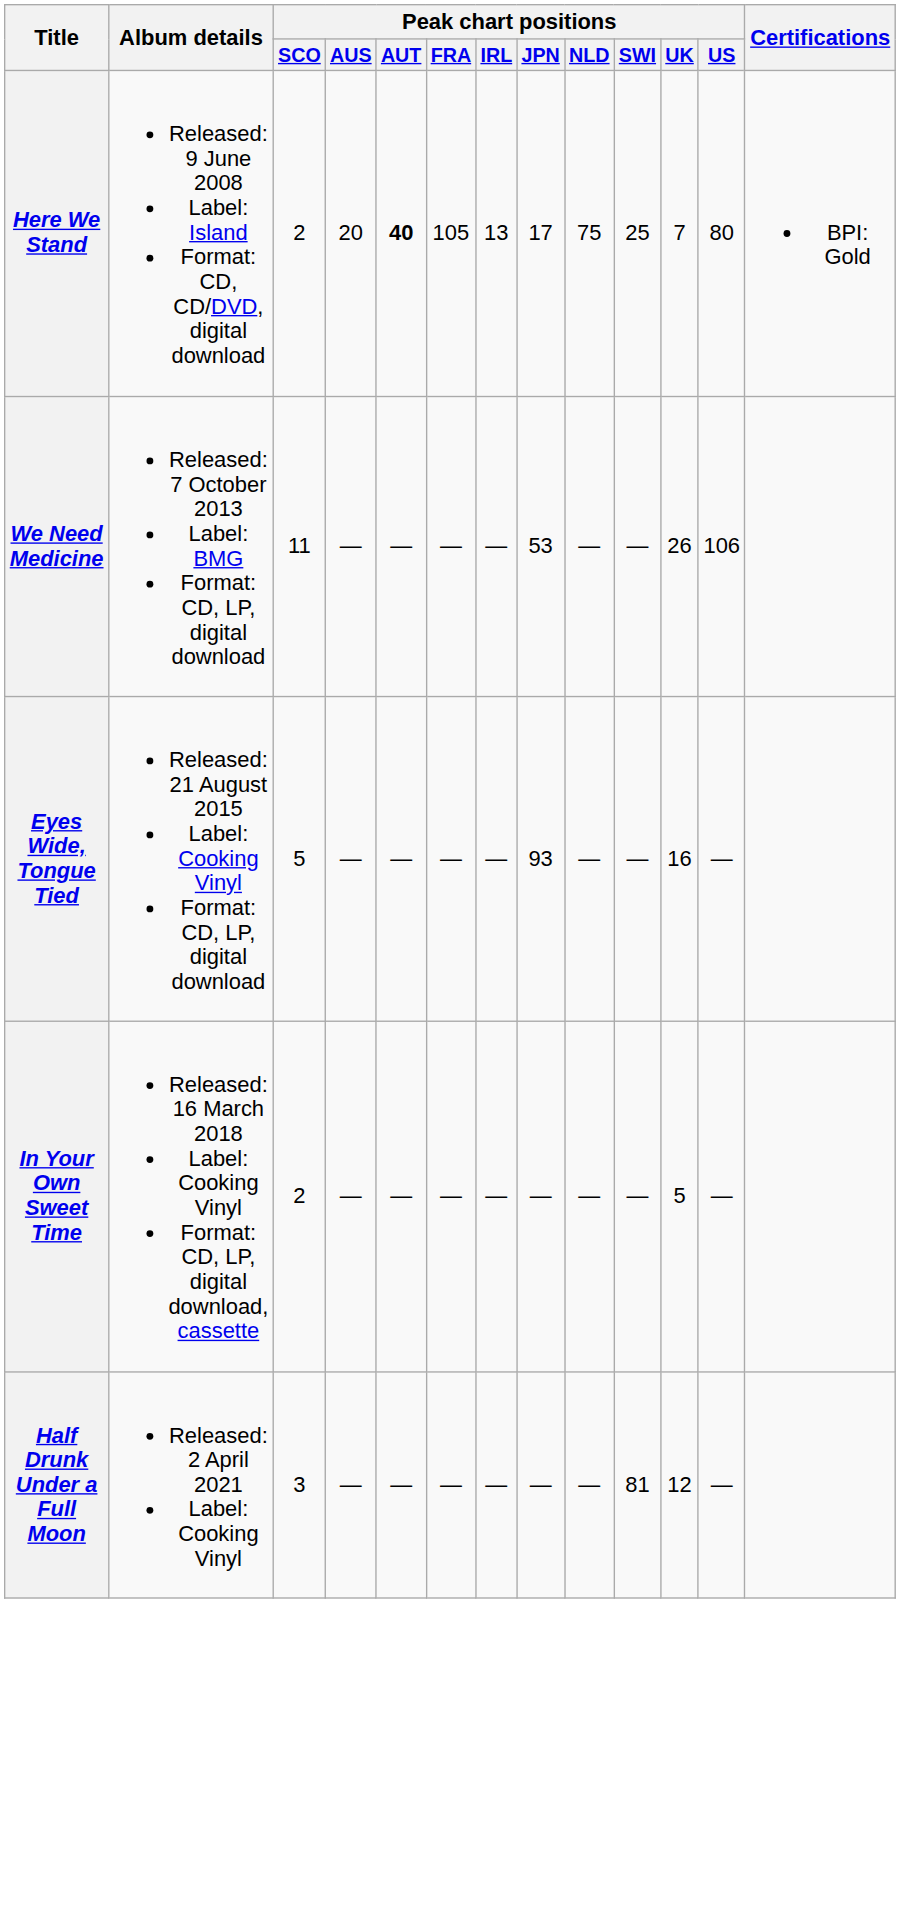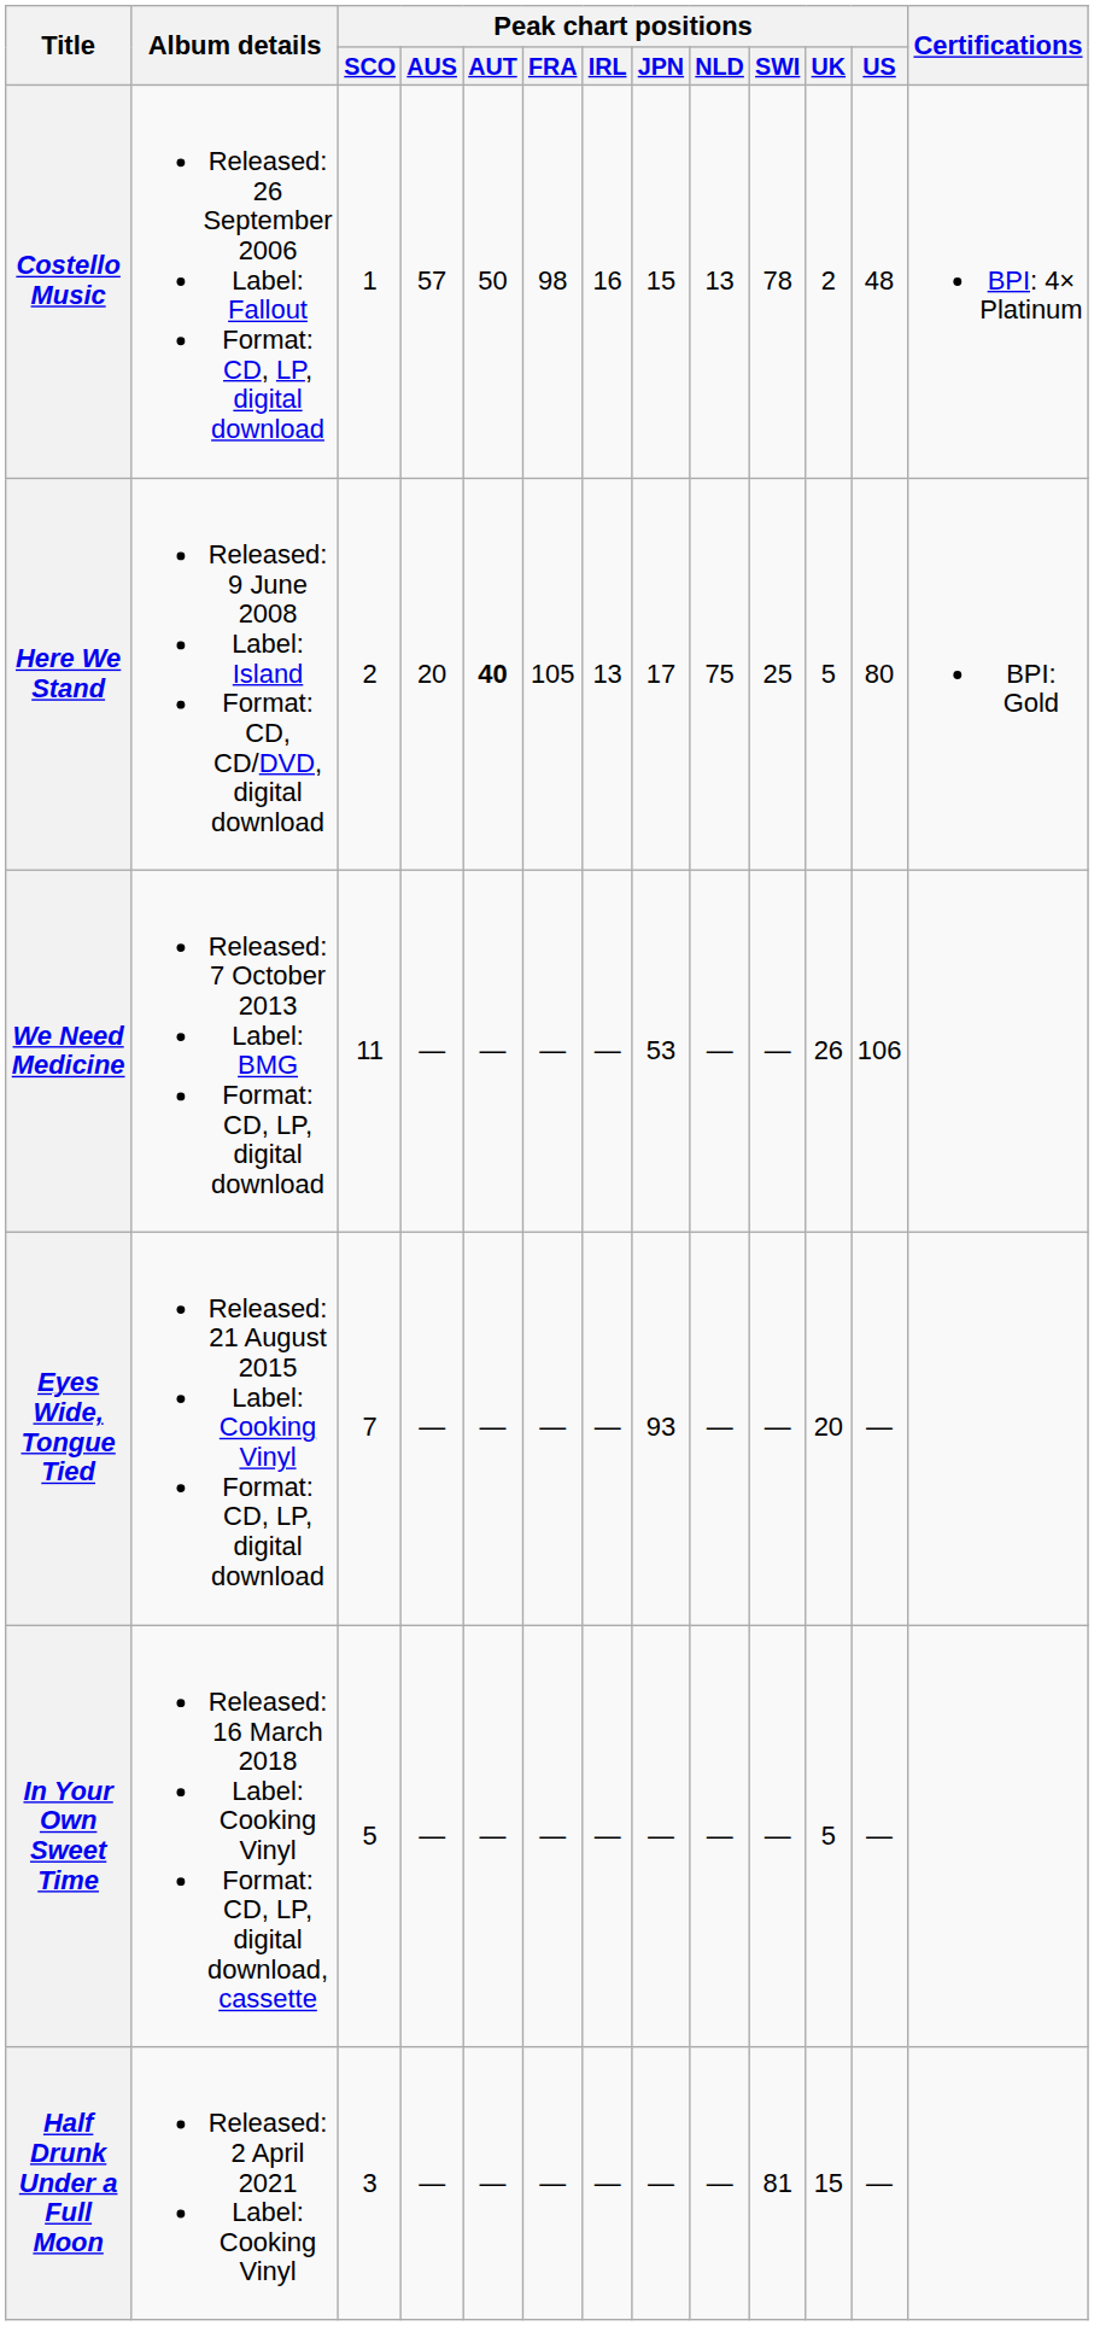 <table class="wikitable plainrowheaders" style="text-align:center;" border="1">
 <tr>
 <th scope="col" rowspan="2">Title</th>
 <th scope="col" rowspan="2">Album details</th>
 <th scope="col" colspan="10">Peak chart positions</th>
 <th scope="col" rowspan="2"><a href='#'>Certifications</a></th>
 </tr>
 <tr>
 <th scope="col" style="width:2.2em;font-size:90%;"><a href='#'>SCO</a><br></th>
 <th scope="col" style="width:2.2em;font-size:90%;"><a href='#'>AUS</a><br></th>
 <th scope="col" style="width:2.2em;font-size:90%;"><a href='#'>AUT</a><br></th>
 <th scope="col" style="width:2.2em;font-size:90%;"><a href='#'>FRA</a><br></th>
 <th scope="col" style="width:2.2em;font-size:90%;"><a href='#'>IRL</a><br></th>
 <th scope="col" style="width:2.2em;font-size:90%;"><a href='#'>JPN</a><br></th>
 <th scope="col" style="width:2.2em;font-size:90%;"><a href='#'>NLD</a><br></th>
 <th scope="col" style="width:2.2em;font-size:90%;"><a href='#'>SWI</a><br></th>
 <th scope="col" style="width:2.2em;font-size:90%;"><a href='#'>UK</a><br></th>
 <th scope="col" style="width:2.2em;font-size:90%;"><a href='#'>US</a><br></th>
 </tr>
 <tr>
+<th scope="row"><em><a href='#'>Costello Music</a></em></th>
+<td><br><ul><li>Released: 26 September 2006</li><li>Label: <a href='#'>Fallout</a></li><li>Format: <a href='#'>CD</a>, <a href='#'>LP</a>, <a href='#'>digital download</a></li></ul></td>
+<td>1</td>
+<td>57</td>
+<td>50</td>
+<td>98</td>
+<td>16</td>
+<td>15</td>
+<td>13</td>
+<td>78</td>
+<td>2</td>
+<td>48</td>
+<td><br><ul><li><a href='#'>BPI</a>: 4× Platinum</li></ul></td>
+</tr>
+<tr>
 <th scope="row"><em><a href='#'>Here We Stand</a></em></th>
 <td><br><ul><li>Released: 9 June 2008</li><li>Label: <a href='#'>Island</a></li><li>Format: CD, CD/<a href='#'>DVD</a>, digital download</li></ul></td>
 <td>2</td>
 <td>20</td>
 <td><strong>40</strong></td>
 <td>105</td>
 <td>13</td>
 <td>17</td>
 <td>75</td>
 <td>25</td>
-<td>7</td>
+<td>5</td>
 <td>80</td>
 <td><br><ul><li>BPI: Gold</li></ul></td>
 </tr>
 <tr>
 <th scope="row"><em><a href='#'>We Need Medicine</a></em></th>
 <td><br><ul><li>Released: 7 October 2013</li><li>Label: <a href='#'>BMG</a></li><li>Format: CD, LP, digital download</li></ul></td>
 <td>11</td>
 <td>—</td>
 <td>—</td>
 <td>—</td>
 <td>—</td>
 <td>53</td>
 <td>—</td>
 <td>—</td>
 <td>26</td>
 <td>106</td>
 <td></td>
 </tr>
 <tr>
 <th scope="row"><em><a href='#'>Eyes Wide, Tongue Tied</a></em></th>
 <td><br><ul><li>Released: 21 August 2015</li><li>Label: <a href='#'>Cooking Vinyl</a></li><li>Format: CD, LP, digital download</li></ul></td>
-<td>5</td>
+<td>7</td>
 <td>—</td>
 <td>—</td>
 <td>—</td>
 <td>—</td>
 <td>93</td>
 <td>—</td>
 <td>—</td>
-<td>16</td>
+<td>20</td>
 <td>—</td>
 <td></td>
 </tr>
 <tr>
 <th scope="row"><em><a href='#'>In Your Own Sweet Time</a></em></th>
 <td><br><ul><li>Released: 16 March 2018</li><li>Label: Cooking Vinyl</li><li>Format: CD, LP, digital download, <a href='#'>cassette</a></li></ul></td>
-<td>2</td>
+<td>5</td>
 <td>—</td>
 <td>—</td>
 <td>—</td>
 <td>—</td>
 <td>—</td>
 <td>—</td>
 <td>—</td>
 <td>5</td>
 <td>—</td>
 <td></td>
 </tr>
 <tr>
 <th scope="row"><em><a href='#'>Half Drunk Under a Full Moon</a></em></th>
 <td><br><ul><li>Released: 2 April 2021</li><li>Label: Cooking Vinyl</li></ul></td>
 <td>3</td>
 <td>—</td>
 <td>—</td>
 <td>—</td>
 <td>—</td>
 <td>—</td>
 <td>—</td>
 <td>81</td>
-<td>12</td>
+<td>15</td>
 <td>—</td>
 <td></td>
 </tr>
 </table>
